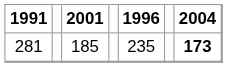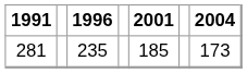 <table align="center" rules="all" cellspacing="0" cellpadding="4" style="border: 1px solid #999; border-right: 2px solid #999; border-bottom:2px solid #999">
 <tr>
 <th>1991</th>
 <th></th>
+<th>1996</th>
+<th></th>
 <th>2001</th>
-<th></th>
-<th>1996</th>
 <th></th>
 <th>2004</th>
 </tr>
 <tr>
 <td align=center>281</td>
 <td></td>
+<td align=center>235</td>
+<td></td>
 <td align=center>185</td>
 <td></td>
-<td align=center>235</td>
-<td></td>
-<td align=center><strong>173</strong></td>
+<td align=center>173</td>
 </tr>
 </table>
